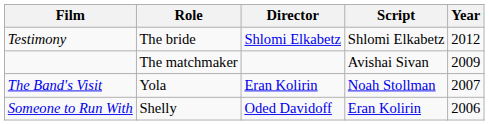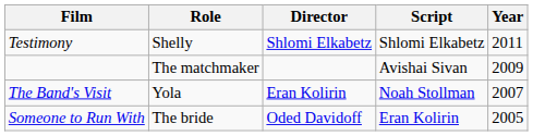 <table class="wikitable">
 <tr>
 <th>Film</th>
 <th>Role</th>
 <th>Director</th>
 <th>Script</th>
 <th>Year</th>
 </tr>
 <tr>
 <td><em>Testimony</em></td>
-<td>The bride</td>
+<td>Shelly</td>
 <td><a href='#'>Shlomi Elkabetz</a></td>
 <td>Shlomi Elkabetz</td>
-<td>2012</td>
+<td>2011</td>
 </tr>
 <tr>
 <td></td>
 <td>The matchmaker</td>
 <td></td>
 <td>Avishai Sivan</td>
 <td>2009</td>
 </tr>
 <tr>
 <td><em><a href='#'>The Band's Visit</a></em></td>
 <td>Yola</td>
 <td><a href='#'>Eran Kolirin</a></td>
 <td><a href='#'>Noah Stollman</a></td>
 <td>2007</td>
 </tr>
 <tr>
 <td><em><a href='#'>Someone to Run With</a></em></td>
-<td>Shelly</td>
+<td>The bride</td>
 <td><a href='#'>Oded Davidoff</a></td>
 <td><a href='#'>Eran Kolirin</a></td>
-<td>2006</td>
+<td>2005</td>
 </tr>
 </table>
